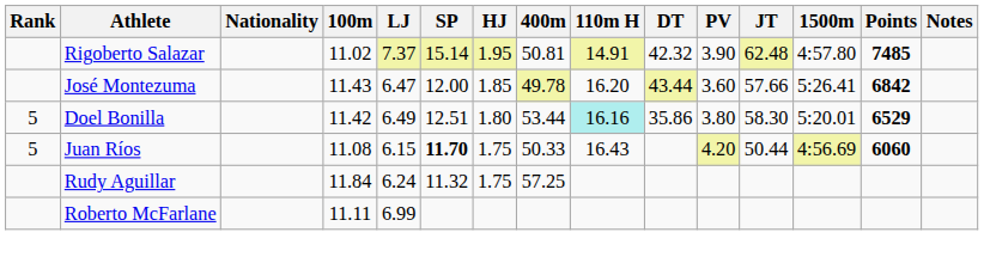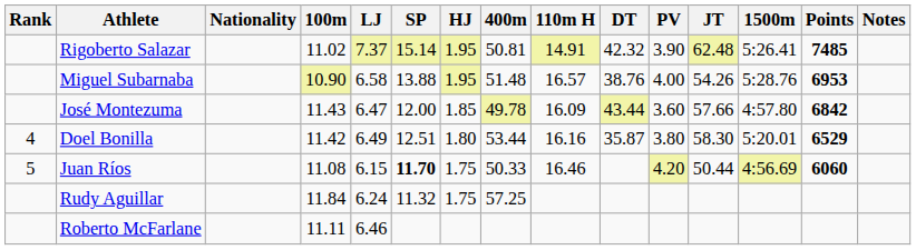 <table class="wikitable sortable" style=" text-align:center;font-size:95%">
 <tr>
 <th>Rank</th>
 <th>Athlete</th>
 <th>Nationality</th>
 <th>100m</th>
 <th>LJ</th>
 <th>SP</th>
 <th>HJ</th>
 <th>400m</th>
 <th>110m H</th>
 <th>DT</th>
 <th>PV</th>
 <th>JT</th>
 <th>1500m</th>
 <th>Points</th>
 <th>Notes</th>
 </tr>
 <tr>
 <td></td>
 <td align=left><a href='#'>Rigoberto Salazar</a></td>
 <td align=left></td>
 <td>11.02</td>
 <td bgcolor=#F2F5A9>7.37</td>
 <td bgcolor=#F2F5A9>15.14</td>
 <td bgcolor=#F2F5A9>1.95</td>
 <td>50.81</td>
 <td bgcolor=#F2F5A9>14.91</td>
 <td>42.32</td>
 <td>3.90</td>
 <td bgcolor=#F2F5A9>62.48</td>
-<td>4:57.80</td>
+<td>5:26.41</td>
 <td><strong>7485</strong></td>
+<td></td>
+</tr>
+<tr>
+<td></td>
+<td align=left><a href='#'>Miguel Subarnaba</a></td>
+<td align=left></td>
+<td bgcolor=#F2F5A9>10.90</td>
+<td>6.58</td>
+<td>13.88</td>
+<td bgcolor=#F2F5A9>1.95</td>
+<td>51.48</td>
+<td>16.57</td>
+<td>38.76</td>
+<td>4.00</td>
+<td>54.26</td>
+<td>5:28.76</td>
+<td><strong>6953</strong></td>
 <td></td>
 </tr>
 <tr>
 <td></td>
 <td align=left><a href='#'>José Montezuma</a></td>
 <td align=left></td>
 <td>11.43</td>
 <td>6.47</td>
 <td>12.00</td>
 <td>1.85</td>
 <td bgcolor=#F2F5A9>49.78</td>
-<td>16.20</td>
+<td>16.09</td>
 <td bgcolor=#F2F5A9>43.44</td>
 <td>3.60</td>
 <td>57.66</td>
-<td>5:26.41</td>
+<td>4:57.80</td>
 <td><strong>6842</strong></td>
 <td></td>
 </tr>
 <tr>
-<td>5</td>
+<td>4</td>
 <td align=left><a href='#'>Doel Bonilla</a></td>
 <td align=left></td>
 <td>11.42</td>
 <td>6.49</td>
 <td>12.51</td>
 <td>1.80</td>
 <td>53.44</td>
-<td style="background: paleturquoise;">16.16</td>
-<td>35.86</td>
+<td>16.16</td>
+<td>35.87</td>
 <td>3.80</td>
 <td>58.30</td>
 <td>5:20.01</td>
 <td><strong>6529</strong></td>
 <td></td>
 </tr>
 <tr>
 <td>5</td>
 <td align=left><a href='#'>Juan Ríos</a></td>
 <td align=left></td>
 <td>11.08</td>
 <td>6.15</td>
 <td><strong>11.70</strong></td>
 <td>1.75</td>
 <td>50.33</td>
-<td>16.43</td>
+<td>16.46</td>
 <td></td>
 <td bgcolor=#F2F5A9>4.20</td>
 <td>50.44</td>
 <td bgcolor=#F2F5A9>4:56.69</td>
 <td><strong>6060</strong></td>
 <td></td>
 </tr>
 <tr>
 <td></td>
 <td align=left><a href='#'>Rudy Aguillar</a></td>
 <td align=left></td>
 <td>11.84</td>
 <td>6.24</td>
 <td>11.32</td>
 <td>1.75</td>
 <td>57.25</td>
 <td></td>
 <td></td>
 <td></td>
 <td></td>
 <td></td>
 <td></td>
 <td></td>
 </tr>
 <tr>
 <td></td>
 <td align=left><a href='#'>Roberto McFarlane</a></td>
 <td align=left></td>
 <td>11.11</td>
-<td>6.99</td>
+<td>6.46</td>
 <td></td>
 <td></td>
 <td></td>
 <td></td>
 <td></td>
 <td></td>
 <td></td>
 <td></td>
 <td></td>
 <td></td>
 </tr>
 </table>
